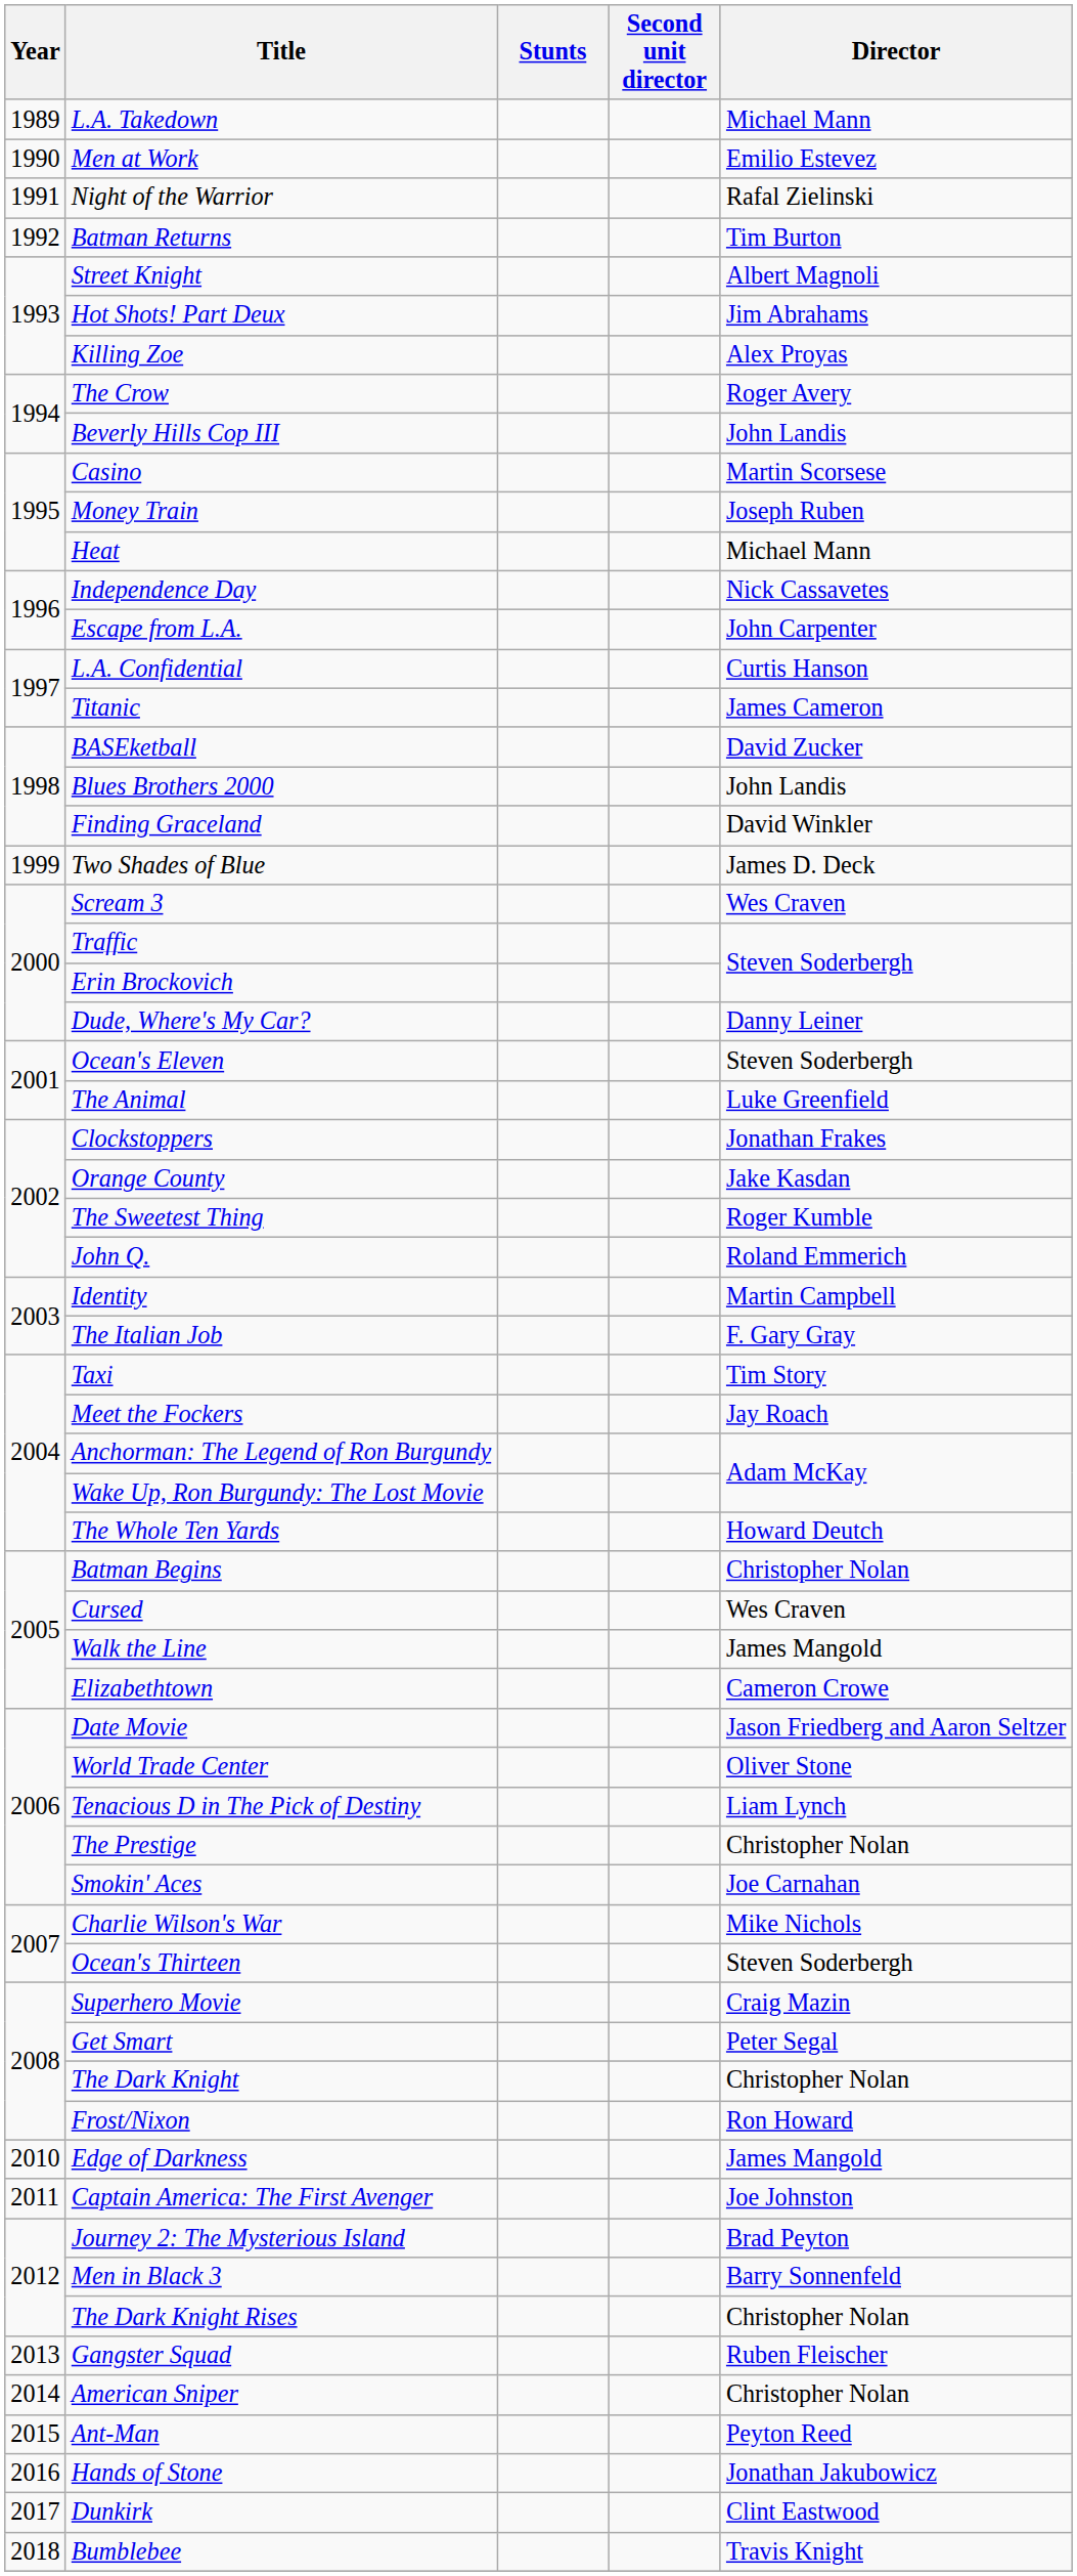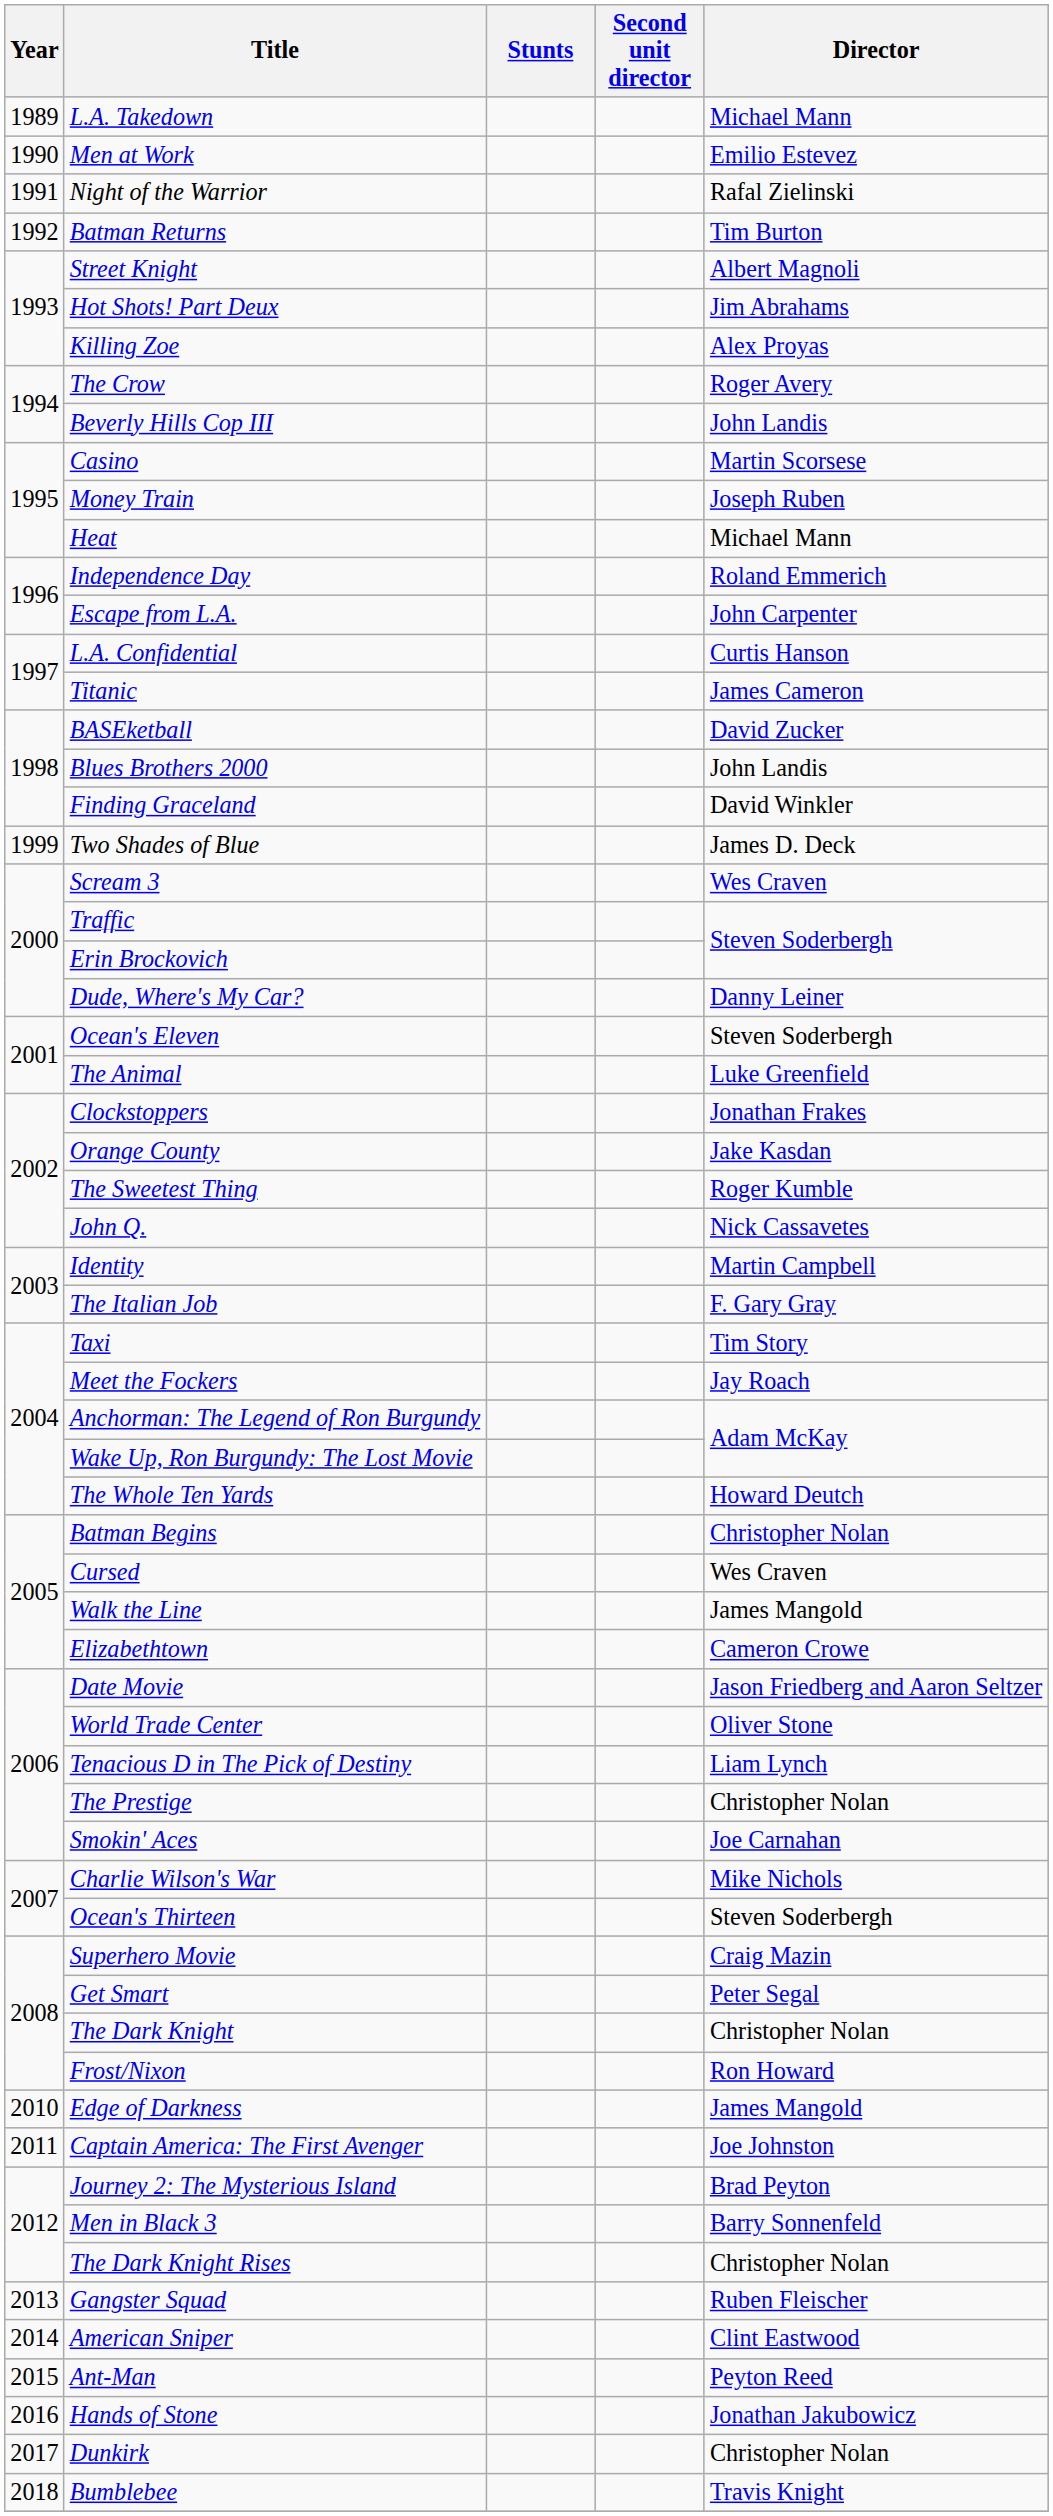 <table class="wikitable sortable" border="1">
 <tr>
 <th>Year</th>
 <th>Title</th>
 <th width="65"><a href='#'>Stunts</a></th>
 <th width="65"><a href='#'>Second unit director</a></th>
 <th>Director</th>
 </tr>
 <tr>
 <td>1989</td>
 <td><em><a href='#'>L.A. Takedown</a></em></td>
 <td></td>
 <td></td>
 <td><a href='#'>Michael Mann</a></td>
 </tr>
 <tr>
 <td>1990</td>
 <td><em><a href='#'>Men at Work</a></em></td>
 <td></td>
 <td></td>
 <td><a href='#'>Emilio Estevez</a></td>
 </tr>
 <tr>
 <td>1991</td>
 <td><em>Night of the Warrior</em></td>
 <td></td>
 <td></td>
 <td>Rafal Zielinski</td>
 </tr>
 <tr>
 <td>1992</td>
 <td><em><a href='#'>Batman Returns</a></em></td>
 <td></td>
 <td></td>
 <td><a href='#'>Tim Burton</a></td>
 </tr>
 <tr>
 <td rowspan="3">1993</td>
 <td><em><a href='#'>Street Knight</a></em></td>
 <td></td>
 <td></td>
 <td><a href='#'>Albert Magnoli</a></td>
 </tr>
 <tr>
 <td><em><a href='#'>Hot Shots! Part Deux</a></em></td>
 <td></td>
 <td></td>
 <td><a href='#'>Jim Abrahams</a></td>
 </tr>
 <tr>
 <td><em><a href='#'>Killing Zoe</a></em></td>
 <td></td>
 <td></td>
 <td><a href='#'>Alex Proyas</a></td>
 </tr>
 <tr>
 <td rowspan="2">1994</td>
 <td><em><a href='#'>The Crow</a></em></td>
 <td></td>
 <td></td>
 <td><a href='#'>Roger Avery</a></td>
 </tr>
 <tr>
 <td><em><a href='#'>Beverly Hills Cop III</a></em></td>
 <td></td>
 <td></td>
 <td><a href='#'>John Landis</a></td>
 </tr>
 <tr>
 <td rowspan="3">1995</td>
 <td><em><a href='#'>Casino</a></em></td>
 <td></td>
 <td></td>
 <td><a href='#'>Martin Scorsese</a></td>
 </tr>
 <tr>
 <td><em><a href='#'>Money Train</a></em></td>
 <td></td>
 <td></td>
 <td><a href='#'>Joseph Ruben</a></td>
 </tr>
 <tr>
 <td><em><a href='#'>Heat</a></em></td>
 <td></td>
 <td></td>
 <td>Michael Mann</td>
 </tr>
 <tr>
 <td rowspan="2">1996</td>
 <td><em><a href='#'>Independence Day</a></em></td>
 <td></td>
 <td></td>
-<td><a href='#'>Nick Cassavetes</a></td>
+<td><a href='#'>Roland Emmerich</a></td>
 </tr>
 <tr>
 <td><em><a href='#'>Escape from L.A.</a></em></td>
 <td></td>
 <td></td>
 <td><a href='#'>John Carpenter</a></td>
 </tr>
 <tr>
 <td rowspan="2">1997</td>
 <td><em><a href='#'>L.A. Confidential</a></em></td>
 <td></td>
 <td></td>
 <td><a href='#'>Curtis Hanson</a></td>
 </tr>
 <tr>
 <td><em><a href='#'>Titanic</a></em></td>
 <td></td>
 <td></td>
 <td><a href='#'>James Cameron</a></td>
 </tr>
 <tr>
 <td rowspan="3">1998</td>
 <td><em><a href='#'>BASEketball</a></em></td>
 <td></td>
 <td></td>
 <td><a href='#'>David Zucker</a></td>
 </tr>
 <tr>
 <td><em><a href='#'>Blues Brothers 2000</a></em></td>
 <td></td>
 <td></td>
 <td>John Landis</td>
 </tr>
 <tr>
 <td><em><a href='#'>Finding Graceland</a></em></td>
 <td></td>
 <td></td>
 <td>David Winkler</td>
 </tr>
 <tr>
 <td>1999</td>
 <td><em>Two Shades of Blue</em></td>
 <td></td>
 <td></td>
 <td>James D. Deck</td>
 </tr>
 <tr>
 <td rowspan="4">2000</td>
 <td><em><a href='#'>Scream 3</a></em></td>
 <td></td>
 <td></td>
 <td><a href='#'>Wes Craven</a></td>
 </tr>
 <tr>
 <td><em><a href='#'>Traffic</a></em></td>
 <td></td>
 <td></td>
 <td rowspan="2"><a href='#'>Steven Soderbergh</a></td>
 </tr>
 <tr>
 <td><em><a href='#'>Erin Brockovich</a></em></td>
 <td></td>
 <td></td>
 </tr>
 <tr>
 <td><em><a href='#'>Dude, Where's My Car?</a></em></td>
 <td></td>
 <td></td>
 <td><a href='#'>Danny Leiner</a></td>
 </tr>
 <tr>
 <td rowspan="2">2001</td>
 <td><em><a href='#'>Ocean's Eleven</a></em></td>
 <td></td>
 <td></td>
 <td>Steven Soderbergh</td>
 </tr>
 <tr>
 <td><em><a href='#'>The Animal</a></em></td>
 <td></td>
 <td></td>
 <td><a href='#'>Luke Greenfield</a></td>
 </tr>
 <tr>
 <td rowspan="4">2002</td>
 <td><em><a href='#'>Clockstoppers</a></em></td>
 <td></td>
 <td></td>
 <td><a href='#'>Jonathan Frakes</a></td>
 </tr>
 <tr>
 <td><em><a href='#'>Orange County</a></em></td>
 <td></td>
 <td></td>
 <td><a href='#'>Jake Kasdan</a></td>
 </tr>
 <tr>
 <td><em><a href='#'>The Sweetest Thing</a></em></td>
 <td></td>
 <td></td>
 <td><a href='#'>Roger Kumble</a></td>
 </tr>
 <tr>
 <td><em><a href='#'>John Q.</a></em></td>
 <td></td>
 <td></td>
-<td><a href='#'>Roland Emmerich</a></td>
+<td><a href='#'>Nick Cassavetes</a></td>
 </tr>
 <tr>
 <td rowspan="2">2003</td>
 <td><em><a href='#'>Identity</a></em></td>
 <td></td>
 <td></td>
 <td><a href='#'>Martin Campbell</a></td>
 </tr>
 <tr>
 <td><em><a href='#'>The Italian Job</a></em></td>
 <td></td>
 <td></td>
 <td><a href='#'>F. Gary Gray</a></td>
 </tr>
 <tr>
 <td rowspan="5">2004</td>
 <td><em><a href='#'>Taxi</a></em></td>
 <td></td>
 <td></td>
 <td><a href='#'>Tim Story</a></td>
 </tr>
 <tr>
 <td><em><a href='#'>Meet the Fockers</a></em></td>
 <td></td>
 <td></td>
 <td><a href='#'>Jay Roach</a></td>
 </tr>
 <tr>
 <td><em><a href='#'>Anchorman: The Legend of Ron Burgundy</a></em></td>
 <td></td>
 <td></td>
 <td rowspan="2"><a href='#'>Adam McKay</a></td>
 </tr>
 <tr>
 <td><em><a href='#'>Wake Up, Ron Burgundy: The Lost Movie</a></em></td>
 <td></td>
 <td></td>
 </tr>
 <tr>
 <td><em><a href='#'>The Whole Ten Yards</a></em></td>
 <td></td>
 <td></td>
 <td><a href='#'>Howard Deutch</a></td>
 </tr>
 <tr>
 <td rowspan="4">2005</td>
 <td><em><a href='#'>Batman Begins</a></em></td>
 <td></td>
 <td></td>
 <td><a href='#'>Christopher Nolan</a></td>
 </tr>
 <tr>
 <td><em><a href='#'>Cursed</a></em></td>
 <td></td>
 <td></td>
 <td>Wes Craven</td>
 </tr>
 <tr>
 <td><em><a href='#'>Walk the Line</a></em></td>
 <td></td>
 <td></td>
 <td>James Mangold</td>
 </tr>
 <tr>
 <td><em><a href='#'>Elizabethtown</a></em></td>
 <td></td>
 <td></td>
 <td><a href='#'>Cameron Crowe</a></td>
 </tr>
 <tr>
 <td rowspan="5">2006</td>
 <td><em><a href='#'>Date Movie</a></em></td>
 <td></td>
 <td></td>
 <td><a href='#'>Jason Friedberg and Aaron Seltzer</a></td>
 </tr>
 <tr>
 <td><em><a href='#'>World Trade Center</a></em></td>
 <td></td>
 <td></td>
 <td><a href='#'>Oliver Stone</a></td>
 </tr>
 <tr>
 <td><em><a href='#'>Tenacious D in The Pick of Destiny</a></em></td>
 <td></td>
 <td></td>
 <td><a href='#'>Liam Lynch</a></td>
 </tr>
 <tr>
 <td><em><a href='#'>The Prestige</a></em></td>
 <td></td>
 <td></td>
 <td>Christopher Nolan</td>
 </tr>
 <tr>
 <td><em><a href='#'>Smokin' Aces</a></em></td>
 <td></td>
 <td></td>
 <td><a href='#'>Joe Carnahan</a></td>
 </tr>
 <tr>
 <td rowspan="2">2007</td>
 <td><em><a href='#'>Charlie Wilson's War</a></em></td>
 <td></td>
 <td></td>
 <td><a href='#'>Mike Nichols</a></td>
 </tr>
 <tr>
 <td><em><a href='#'>Ocean's Thirteen</a></em></td>
 <td></td>
 <td></td>
 <td>Steven Soderbergh</td>
 </tr>
 <tr>
 <td rowspan="4">2008</td>
 <td><em><a href='#'>Superhero Movie</a></em></td>
 <td></td>
 <td></td>
 <td><a href='#'>Craig Mazin</a></td>
 </tr>
 <tr>
 <td><em><a href='#'>Get Smart</a></em></td>
 <td></td>
 <td></td>
 <td><a href='#'>Peter Segal</a></td>
 </tr>
 <tr>
 <td><em><a href='#'>The Dark Knight</a></em></td>
 <td></td>
 <td></td>
 <td>Christopher Nolan</td>
 </tr>
 <tr>
 <td><em><a href='#'>Frost/Nixon</a></em></td>
 <td></td>
 <td></td>
 <td><a href='#'>Ron Howard</a></td>
 </tr>
 <tr>
 <td>2010</td>
 <td><em><a href='#'>Edge of Darkness</a></em></td>
 <td></td>
 <td></td>
 <td><a href='#'>James Mangold</a></td>
 </tr>
 <tr>
 <td>2011</td>
 <td><em><a href='#'>Captain America: The First Avenger</a></em></td>
 <td></td>
 <td></td>
 <td><a href='#'>Joe Johnston</a></td>
 </tr>
 <tr>
 <td rowspan="3">2012</td>
 <td><em><a href='#'>Journey 2: The Mysterious Island</a></em></td>
 <td></td>
 <td></td>
 <td><a href='#'>Brad Peyton</a></td>
 </tr>
 <tr>
 <td><em><a href='#'>Men in Black 3</a></em></td>
 <td></td>
 <td></td>
 <td><a href='#'>Barry Sonnenfeld</a></td>
 </tr>
 <tr>
 <td><em><a href='#'>The Dark Knight Rises</a></em></td>
 <td></td>
 <td></td>
 <td>Christopher Nolan</td>
 </tr>
 <tr>
 <td>2013</td>
 <td><em><a href='#'>Gangster Squad</a></em></td>
 <td></td>
 <td></td>
 <td><a href='#'>Ruben Fleischer</a></td>
 </tr>
 <tr>
 <td>2014</td>
 <td><em><a href='#'>American Sniper</a></em></td>
 <td></td>
 <td></td>
-<td>Christopher Nolan</td>
+<td><a href='#'>Clint Eastwood</a></td>
 </tr>
 <tr>
 <td>2015</td>
 <td><em><a href='#'>Ant-Man</a></em></td>
 <td></td>
 <td></td>
 <td><a href='#'>Peyton Reed</a></td>
 </tr>
 <tr>
 <td>2016</td>
 <td><em><a href='#'>Hands of Stone</a></em></td>
 <td></td>
 <td></td>
 <td><a href='#'>Jonathan Jakubowicz</a></td>
 </tr>
 <tr>
 <td>2017</td>
 <td><em><a href='#'>Dunkirk</a></em></td>
 <td></td>
 <td></td>
-<td><a href='#'>Clint Eastwood</a></td>
+<td>Christopher Nolan</td>
 </tr>
 <tr>
 <td>2018</td>
 <td><em><a href='#'>Bumblebee</a></em></td>
 <td></td>
 <td></td>
 <td><a href='#'>Travis Knight</a></td>
 </tr>
 <tr>
 </tr>
 </table>
